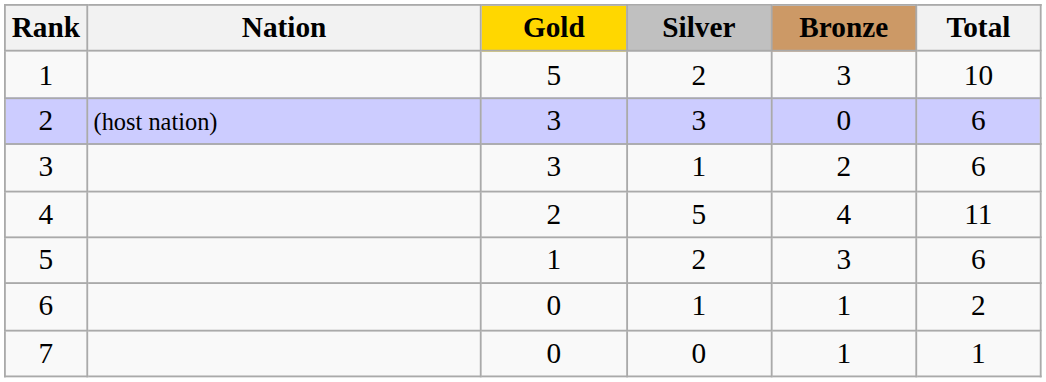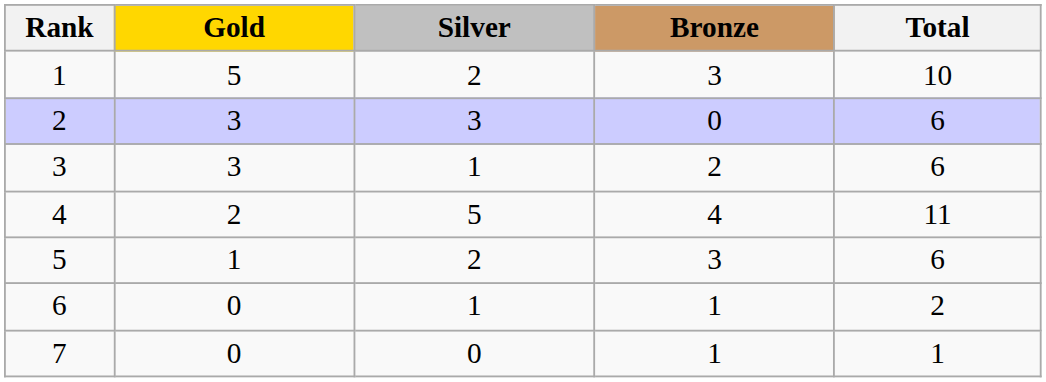 <table class="wikitable sortable plainrowheaders" style="text-align:center;max-width: 15cm; width: 100%">
 <tr>
 <th scope="col" style="width:4%">Rank</th>
-<th scope="col">Nation</th>
 <th scope="col" style="background-color:gold; width:14%;">Gold</th>
 <th scope="col" style="background-color:silver; width:14%;">Silver</th>
 <th scope="col" style="background-color:#cc9966; width:14%;">Bronze</th>
 <th scope="col" style="width:12%;">Total</th>
 </tr>
 <tr>
 <td>1</td>
-<td align=left></td>
 <td>5</td>
 <td>2</td>
 <td>3</td>
 <td>10</td>
 </tr>
 <tr style="background:#ccccff">
 <td>2</td>
-<td align=left> <small>(host nation)</small></td>
 <td>3</td>
 <td>3</td>
 <td>0</td>
 <td>6</td>
 </tr>
 <tr>
 <td>3</td>
-<td align=left></td>
 <td>3</td>
 <td>1</td>
 <td>2</td>
 <td>6</td>
 </tr>
 <tr>
 <td>4</td>
-<td align=left></td>
 <td>2</td>
 <td>5</td>
 <td>4</td>
 <td>11</td>
 </tr>
 <tr>
 <td>5</td>
-<td align=left></td>
 <td>1</td>
 <td>2</td>
 <td>3</td>
 <td>6</td>
 </tr>
 <tr>
 <td>6</td>
-<td align=left></td>
 <td>0</td>
 <td>1</td>
 <td>1</td>
 <td>2</td>
 </tr>
 <tr>
 <td>7</td>
-<td align=left></td>
 <td>0</td>
 <td>0</td>
 <td>1</td>
 <td>1</td>
 </tr>
 </table>
